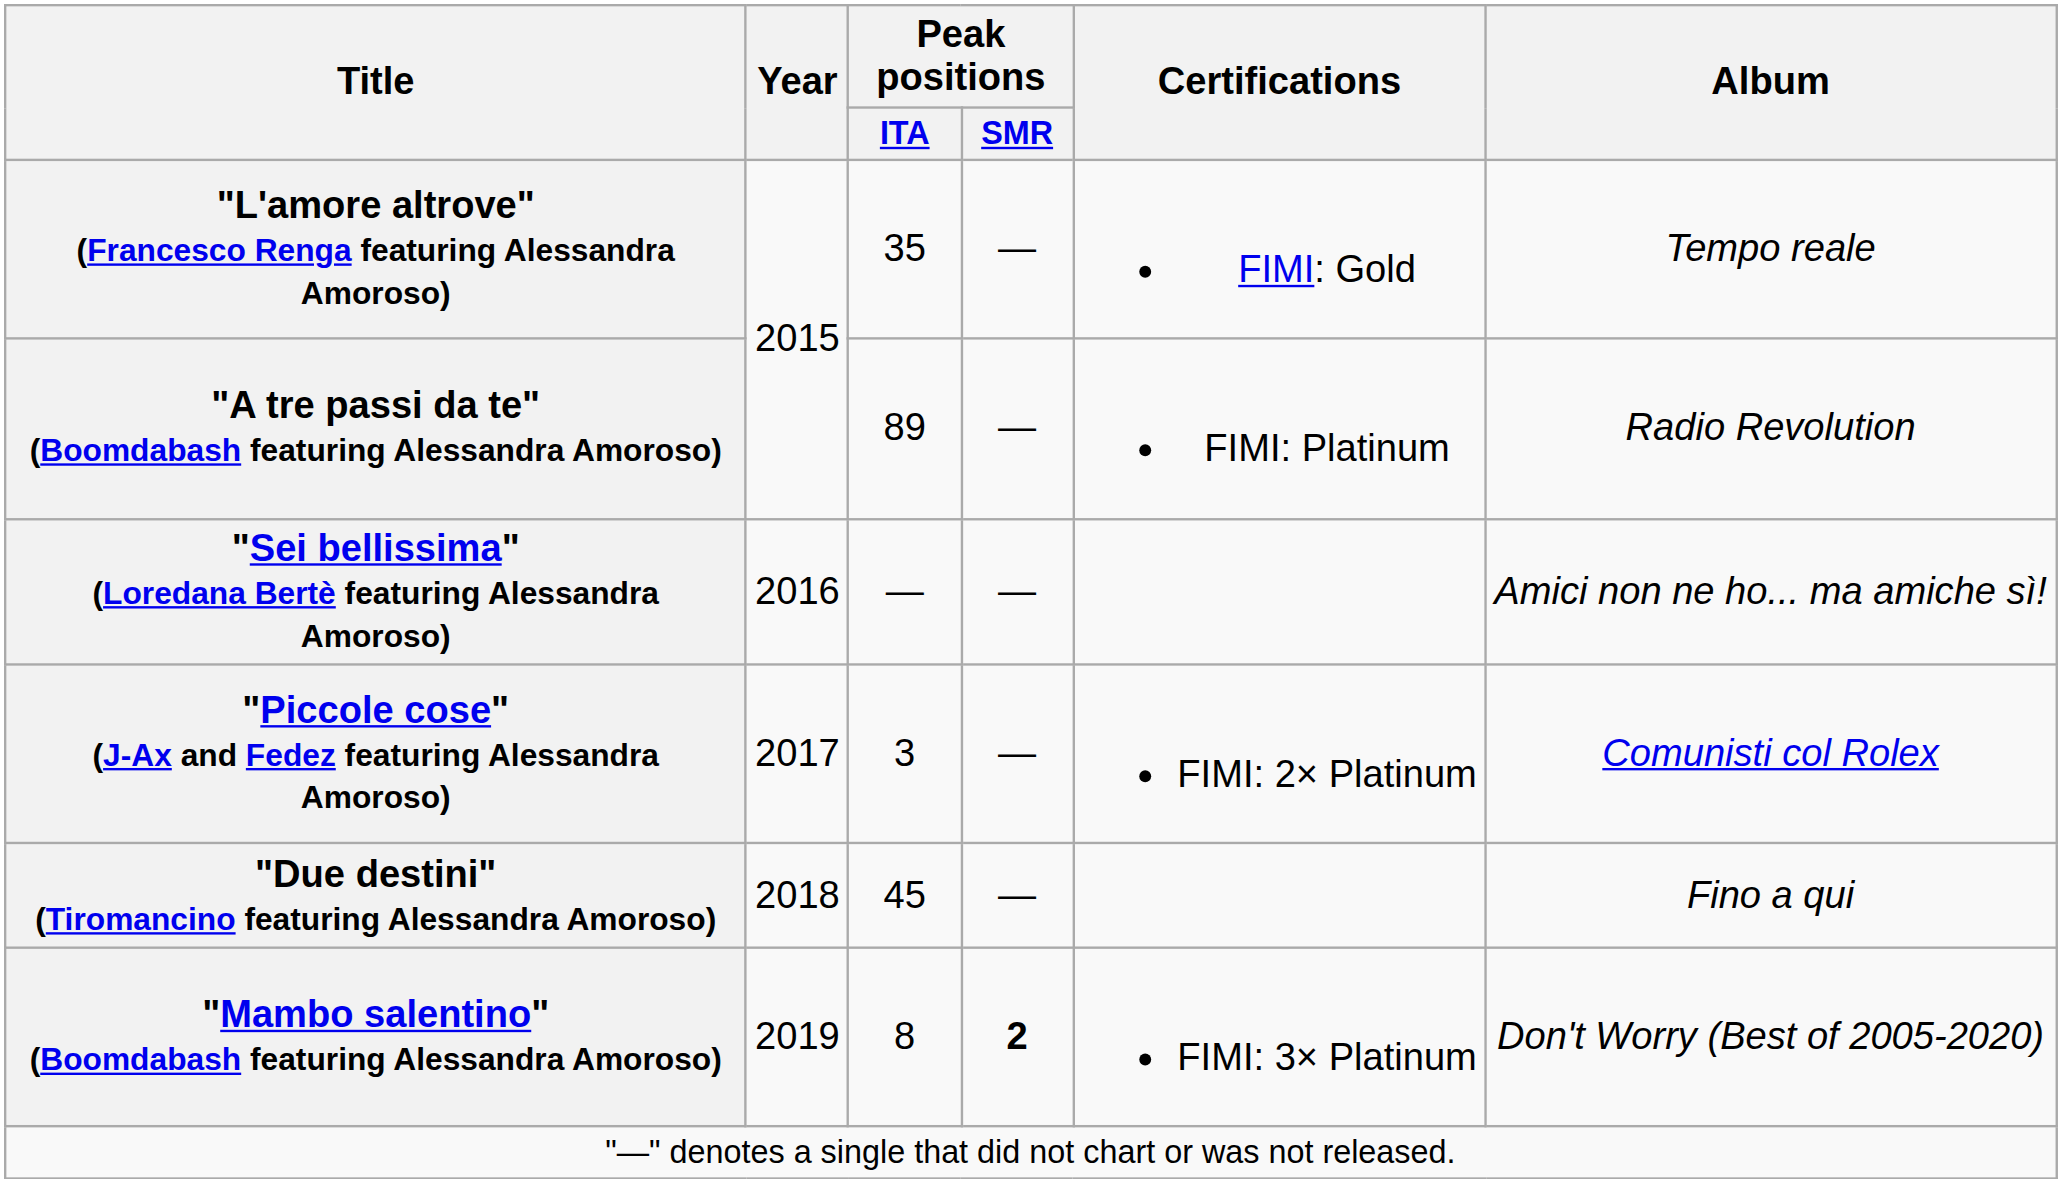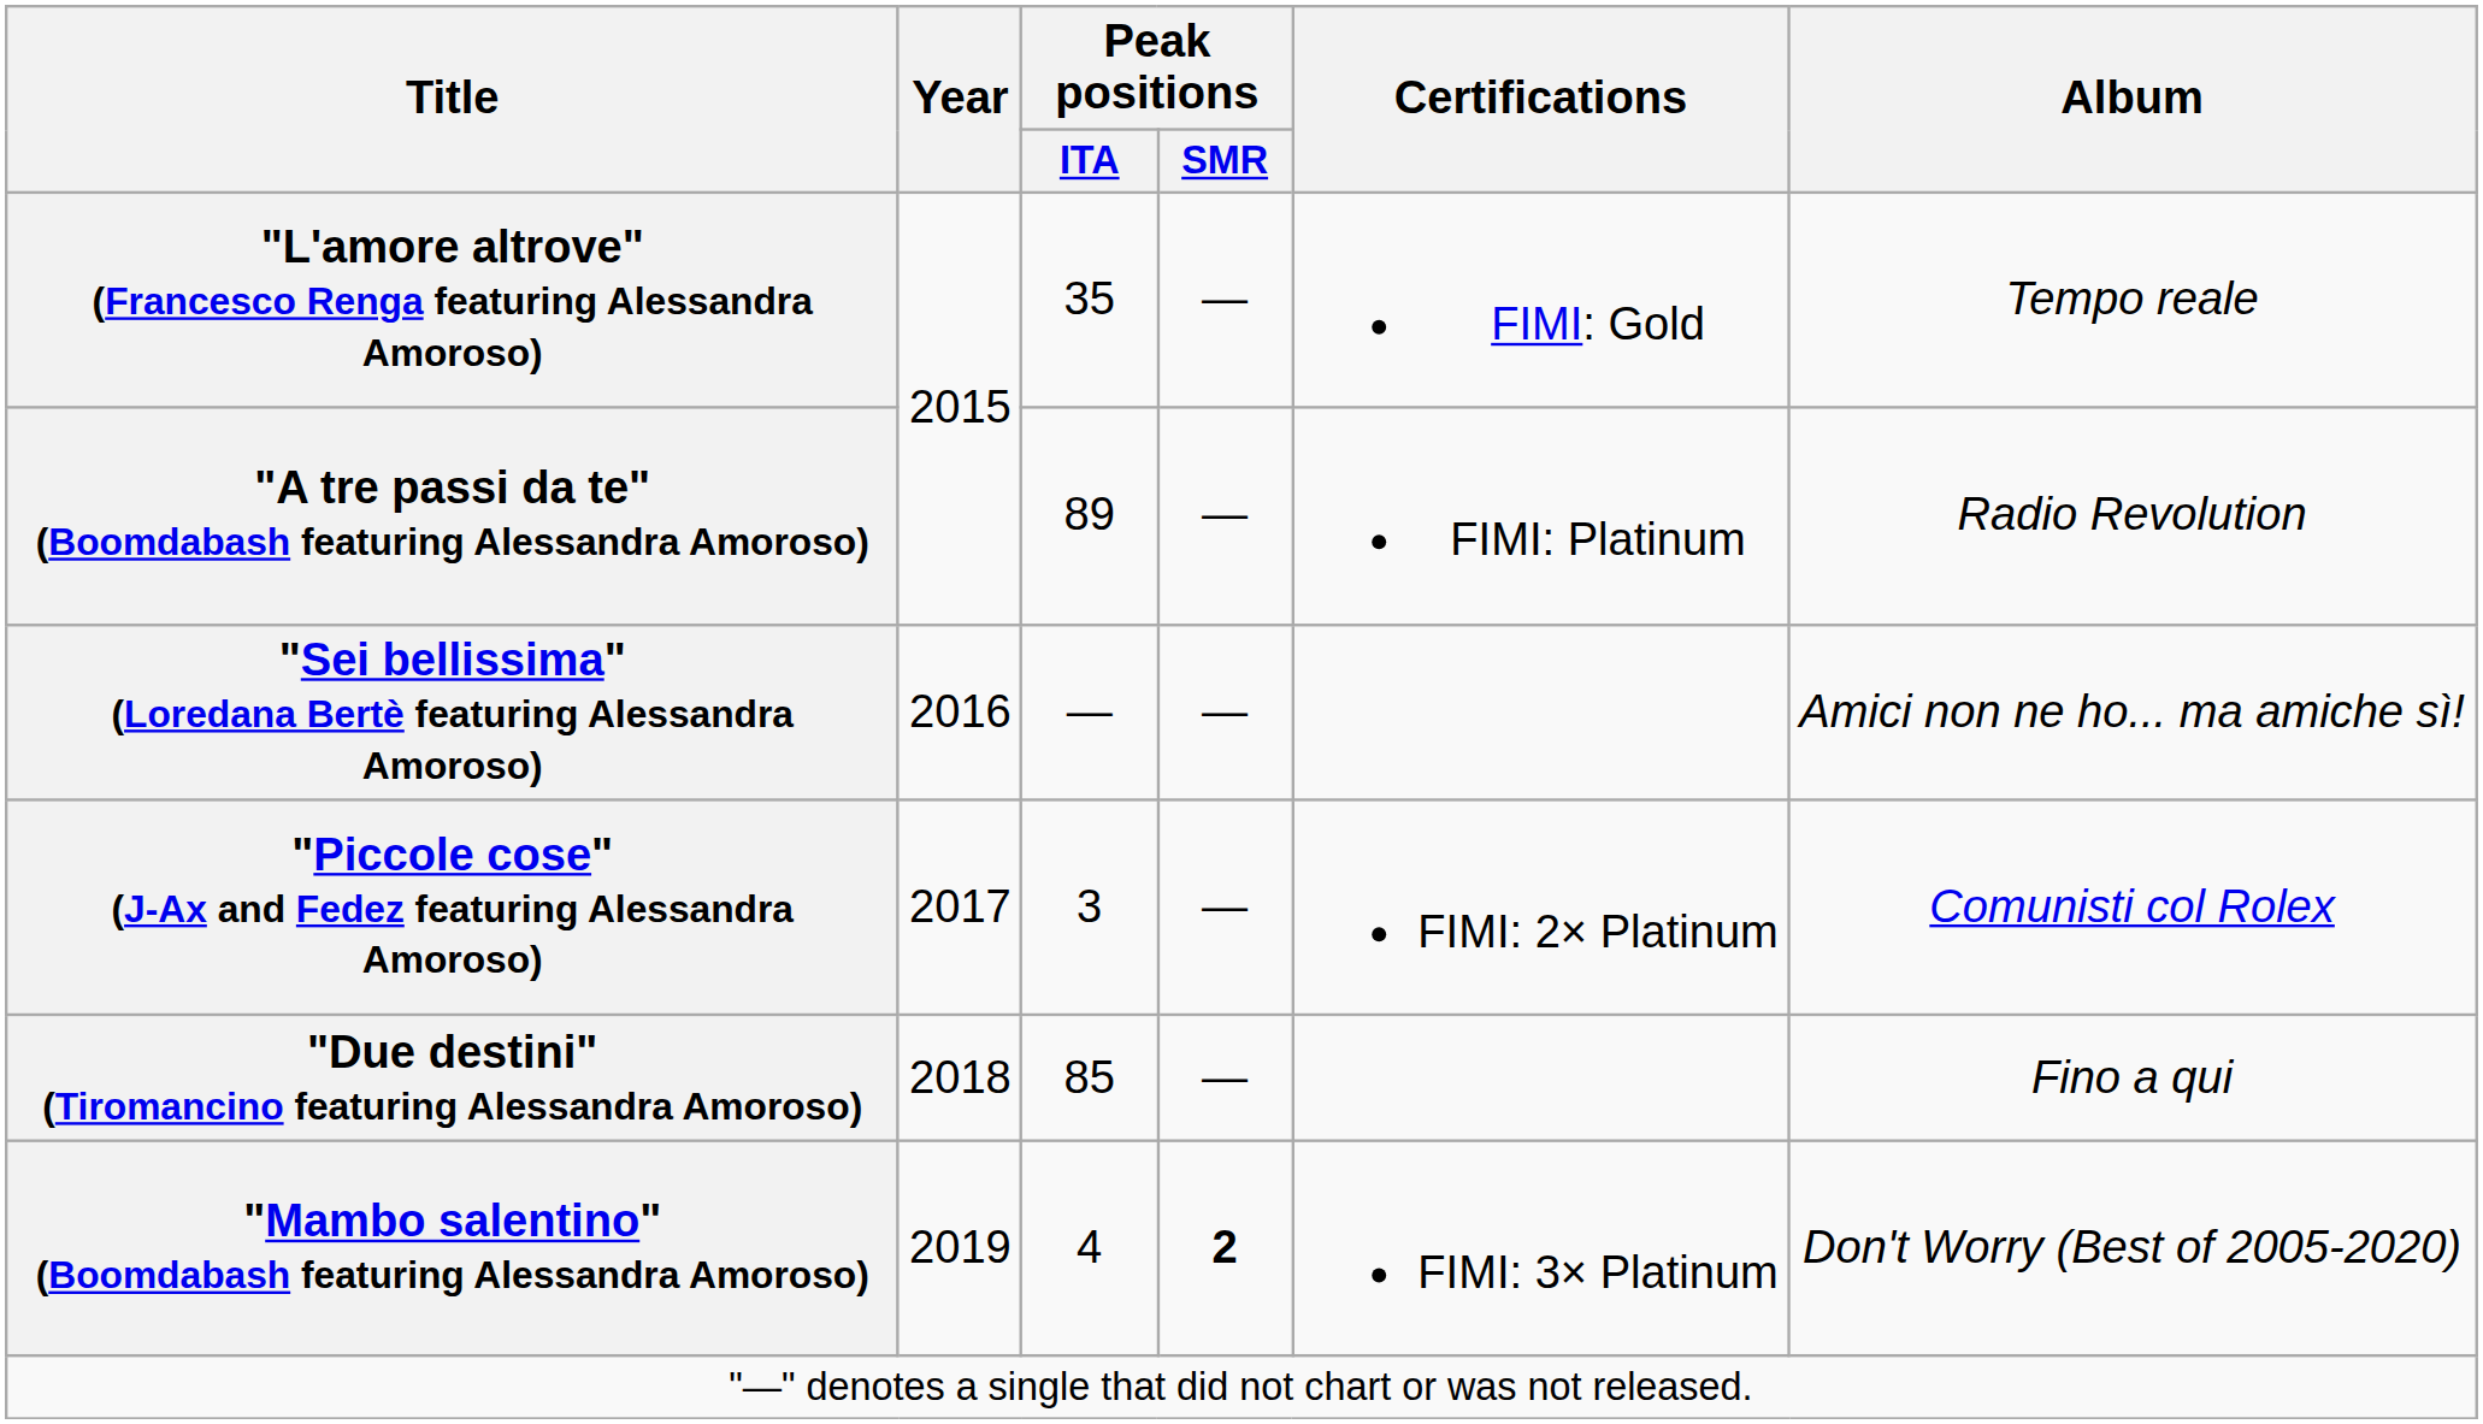 <table class="wikitable plainrowheaders" style="text-align:center;">
 <tr>
 <th rowspan="2" scope="col" style="width:19em;">Title</th>
 <th rowspan="2" scope="col" style="width:1em;">Year</th>
 <th colspan="2" scope="col">Peak positions</th>
 <th rowspan="2" scope="col">Certifications</th>
 <th rowspan="2" scope="col">Album</th>
 </tr>
 <tr>
 <th scope="col" style="width:3em;font-size:85%;"><a href='#'>ITA</a><br></th>
 <th scope="col" style="width:3em;font-size:85%;"><a href='#'>SMR</a><br></th>
 </tr>
 <tr>
 <th scope="row">"L'amore altrove"<br><small>(<a href='#'>Francesco Renga</a> featuring Alessandra Amoroso)</small></th>
 <td rowspan="2">2015</td>
 <td>35</td>
 <td>—</td>
 <td><br><ul><li><a href='#'>FIMI</a>: Gold</li></ul></td>
 <td><em>Tempo reale</em></td>
 </tr>
 <tr>
 <th scope="row">"A tre passi da te"<br><small>(<a href='#'>Boomdabash</a> featuring Alessandra Amoroso)</small></th>
 <td>89</td>
 <td>—</td>
 <td><br><ul><li>FIMI: Platinum</li></ul></td>
 <td><em>Radio Revolution</em></td>
 </tr>
 <tr>
 <th scope="row">"<a href='#'>Sei bellissima</a>"<br><small>(<a href='#'>Loredana Bertè</a> featuring Alessandra Amoroso)</small></th>
 <td>2016</td>
 <td>—</td>
 <td>—</td>
 <td></td>
 <td><em>Amici non ne ho... ma amiche sì!</em></td>
 </tr>
 <tr>
 <th scope="row">"<a href='#'>Piccole cose</a>"<br><small>(<a href='#'>J-Ax</a> and <a href='#'>Fedez</a> featuring Alessandra Amoroso)</small></th>
 <td>2017</td>
 <td>3</td>
 <td>—</td>
 <td><br><ul><li>FIMI: 2× Platinum</li></ul></td>
 <td><em><a href='#'>Comunisti col Rolex</a></em></td>
 </tr>
 <tr>
 <th scope="row">"Due destini"<br><small>(<a href='#'>Tiromancino</a> featuring Alessandra Amoroso)</small></th>
 <td>2018</td>
-<td>45</td>
+<td>85</td>
 <td>—</td>
 <td></td>
 <td><em>Fino a qui</em></td>
 </tr>
 <tr>
 <th scope="row">"<a href='#'>Mambo salentino</a>"<br><small>(<a href='#'>Boomdabash</a> featuring Alessandra Amoroso)</small></th>
 <td>2019</td>
-<td>8</td>
+<td>4</td>
 <td><strong>2</strong></td>
 <td><br><ul><li>FIMI: 3× Platinum</li></ul></td>
 <td><em>Don't Worry (Best of 2005-2020)</em></td>
 </tr>
 <tr>
 <td colspan="6" style="text-align:center; font-size:85%;">"—" denotes a single that did not chart or was not released.</td>
 </tr>
 </table>
